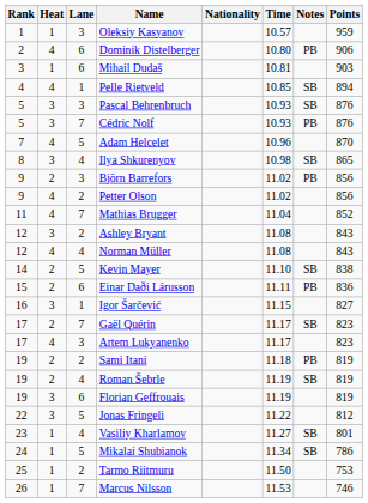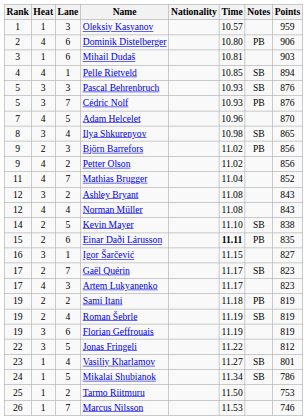 <table class="wikitable sortable" style="text-align:center">
 <tr>
 <th>Rank</th>
 <th>Heat</th>
 <th>Lane</th>
 <th>Name</th>
 <th>Nationality</th>
 <th>Time</th>
 <th>Notes</th>
 <th>Points</th>
 </tr>
 <tr>
 <td>1</td>
 <td>1</td>
 <td>3</td>
 <td align="left"><a href='#'>Oleksiy Kasyanov</a></td>
 <td align=left></td>
 <td>10.57</td>
 <td></td>
 <td>959</td>
 </tr>
 <tr>
 <td>2</td>
 <td>4</td>
 <td>6</td>
 <td align="left"><a href='#'>Dominik Distelberger</a></td>
 <td align=left></td>
 <td>10.80</td>
 <td>PB</td>
 <td>906</td>
 </tr>
 <tr>
 <td>3</td>
 <td>1</td>
 <td>6</td>
 <td align="left"><a href='#'>Mihail Dudaš</a></td>
 <td align=left></td>
 <td>10.81</td>
 <td></td>
 <td>903</td>
 </tr>
 <tr>
 <td>4</td>
 <td>4</td>
 <td>1</td>
 <td align="left"><a href='#'>Pelle Rietveld</a></td>
 <td align=left></td>
 <td>10.85</td>
 <td>SB</td>
 <td>894</td>
 </tr>
 <tr>
 <td>5</td>
 <td>3</td>
 <td>3</td>
 <td align="left"><a href='#'>Pascal Behrenbruch</a></td>
 <td align=left></td>
 <td>10.93</td>
 <td>SB</td>
 <td>876</td>
 </tr>
 <tr>
 <td>5</td>
 <td>3</td>
 <td>7</td>
 <td align="left"><a href='#'>Cédric Nolf</a></td>
 <td align=left></td>
 <td>10.93</td>
 <td>PB</td>
 <td>876</td>
 </tr>
 <tr>
 <td>7</td>
 <td>4</td>
 <td>5</td>
 <td align="left"><a href='#'>Adam Helcelet</a></td>
 <td align=left></td>
 <td>10.96</td>
 <td></td>
 <td>870</td>
 </tr>
 <tr>
 <td>8</td>
 <td>3</td>
 <td>4</td>
 <td align="left"><a href='#'>Ilya Shkurenyov</a></td>
 <td align=left></td>
 <td>10.98</td>
 <td>SB</td>
 <td>865</td>
 </tr>
 <tr>
 <td>9</td>
 <td>2</td>
 <td>3</td>
 <td align="left"><a href='#'>Björn Barrefors</a></td>
 <td align=left></td>
 <td>11.02</td>
 <td>PB</td>
 <td>856</td>
 </tr>
 <tr>
 <td>9</td>
 <td>4</td>
 <td>2</td>
 <td align="left"><a href='#'>Petter Olson</a></td>
 <td align=left></td>
 <td>11.02</td>
 <td></td>
 <td>856</td>
 </tr>
 <tr>
 <td>11</td>
 <td>4</td>
 <td>7</td>
 <td align="left"><a href='#'>Mathias Brugger</a></td>
 <td align=left></td>
 <td>11.04</td>
 <td></td>
 <td>852</td>
 </tr>
 <tr>
 <td>12</td>
 <td>3</td>
 <td>2</td>
 <td align="left"><a href='#'>Ashley Bryant</a></td>
 <td align=left></td>
 <td>11.08</td>
 <td></td>
 <td>843</td>
 </tr>
 <tr>
 <td>12</td>
 <td>4</td>
 <td>4</td>
 <td align="left"><a href='#'>Norman Müller</a></td>
 <td align=left></td>
 <td>11.08</td>
 <td></td>
 <td>843</td>
 </tr>
 <tr>
 <td>14</td>
 <td>2</td>
 <td>5</td>
 <td align="left"><a href='#'>Kevin Mayer</a></td>
 <td align=left></td>
 <td>11.10</td>
 <td>SB</td>
 <td>838</td>
 </tr>
 <tr>
 <td>15</td>
 <td>2</td>
 <td>6</td>
 <td align="left"><a href='#'>Einar Daði Lárusson</a></td>
 <td align=left></td>
-<td>11.11</td>
+<td><strong>11.11</strong></td>
 <td>PB</td>
-<td>836</td>
+<td>835</td>
 </tr>
 <tr>
 <td>16</td>
 <td>3</td>
 <td>1</td>
 <td align="left"><a href='#'>Igor Šarčević</a></td>
 <td align=left></td>
 <td>11.15</td>
 <td></td>
 <td>827</td>
 </tr>
 <tr>
 <td>17</td>
 <td>2</td>
 <td>7</td>
 <td align="left"><a href='#'>Gaël Quérin</a></td>
 <td align=left></td>
 <td>11.17</td>
 <td>SB</td>
 <td>823</td>
 </tr>
 <tr>
 <td>17</td>
 <td>4</td>
 <td>3</td>
 <td align="left"><a href='#'>Artem Lukyanenko</a></td>
 <td align=left></td>
 <td>11.17</td>
 <td></td>
 <td>823</td>
 </tr>
 <tr>
 <td>19</td>
 <td>2</td>
 <td>2</td>
 <td align="left"><a href='#'>Sami Itani</a></td>
 <td align=left></td>
 <td>11.18</td>
 <td>PB</td>
 <td>819</td>
 </tr>
 <tr>
 <td>19</td>
 <td>2</td>
 <td>4</td>
 <td align="left"><a href='#'>Roman Šebrle</a></td>
 <td align=left></td>
 <td>11.19</td>
 <td>SB</td>
 <td>819</td>
 </tr>
 <tr>
 <td>19</td>
 <td>3</td>
 <td>6</td>
 <td align="left"><a href='#'>Florian Geffrouais</a></td>
 <td align=left></td>
 <td>11.19</td>
 <td></td>
 <td>819</td>
 </tr>
 <tr>
 <td>22</td>
 <td>3</td>
 <td>5</td>
 <td align="left"><a href='#'>Jonas Fringeli</a></td>
 <td align=left></td>
 <td>11.22</td>
 <td></td>
 <td>812</td>
 </tr>
 <tr>
 <td>23</td>
 <td>1</td>
 <td>4</td>
 <td align="left"><a href='#'>Vasiliy Kharlamov</a></td>
 <td align=left></td>
 <td>11.27</td>
 <td>SB</td>
 <td>801</td>
 </tr>
 <tr>
 <td>24</td>
 <td>1</td>
 <td>5</td>
 <td align="left"><a href='#'>Mikalai Shubianok</a></td>
 <td align=left></td>
 <td>11.34</td>
 <td>SB</td>
 <td>786</td>
 </tr>
 <tr>
 <td>25</td>
 <td>1</td>
 <td>2</td>
 <td align="left"><a href='#'>Tarmo Riitmuru</a></td>
 <td align=left></td>
 <td>11.50</td>
 <td></td>
 <td>753</td>
 </tr>
 <tr>
 <td>26</td>
 <td>1</td>
 <td>7</td>
 <td align="left"><a href='#'>Marcus Nilsson</a></td>
 <td align=left></td>
 <td>11.53</td>
 <td></td>
 <td>746</td>
 </tr>
 </table>
